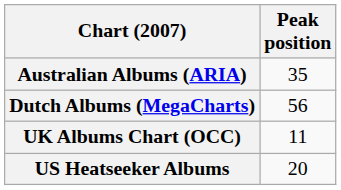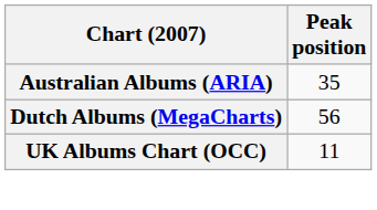 <table class="wikitable sortable plainrowheaders" style="text-align:center;">
 <tr>
 <th scope="col">Chart (2007)</th>
 <th scope="col">Peak<br>position</th>
 </tr>
 <tr>
 <th scope="row">Australian Albums (<a href='#'>ARIA</a>)</th>
 <td>35</td>
 </tr>
 <tr>
 <th scope="row">Dutch Albums (<a href='#'>MegaCharts</a>)</th>
 <td>56</td>
 </tr>
 <tr>
 <th scope="row">UK Albums Chart (OCC)</th>
 <td>11</td>
 </tr>
-<tr>
-<th scope="row">US Heatseeker Albums</th>
-<td>20</td>
-</tr>
 </table>
